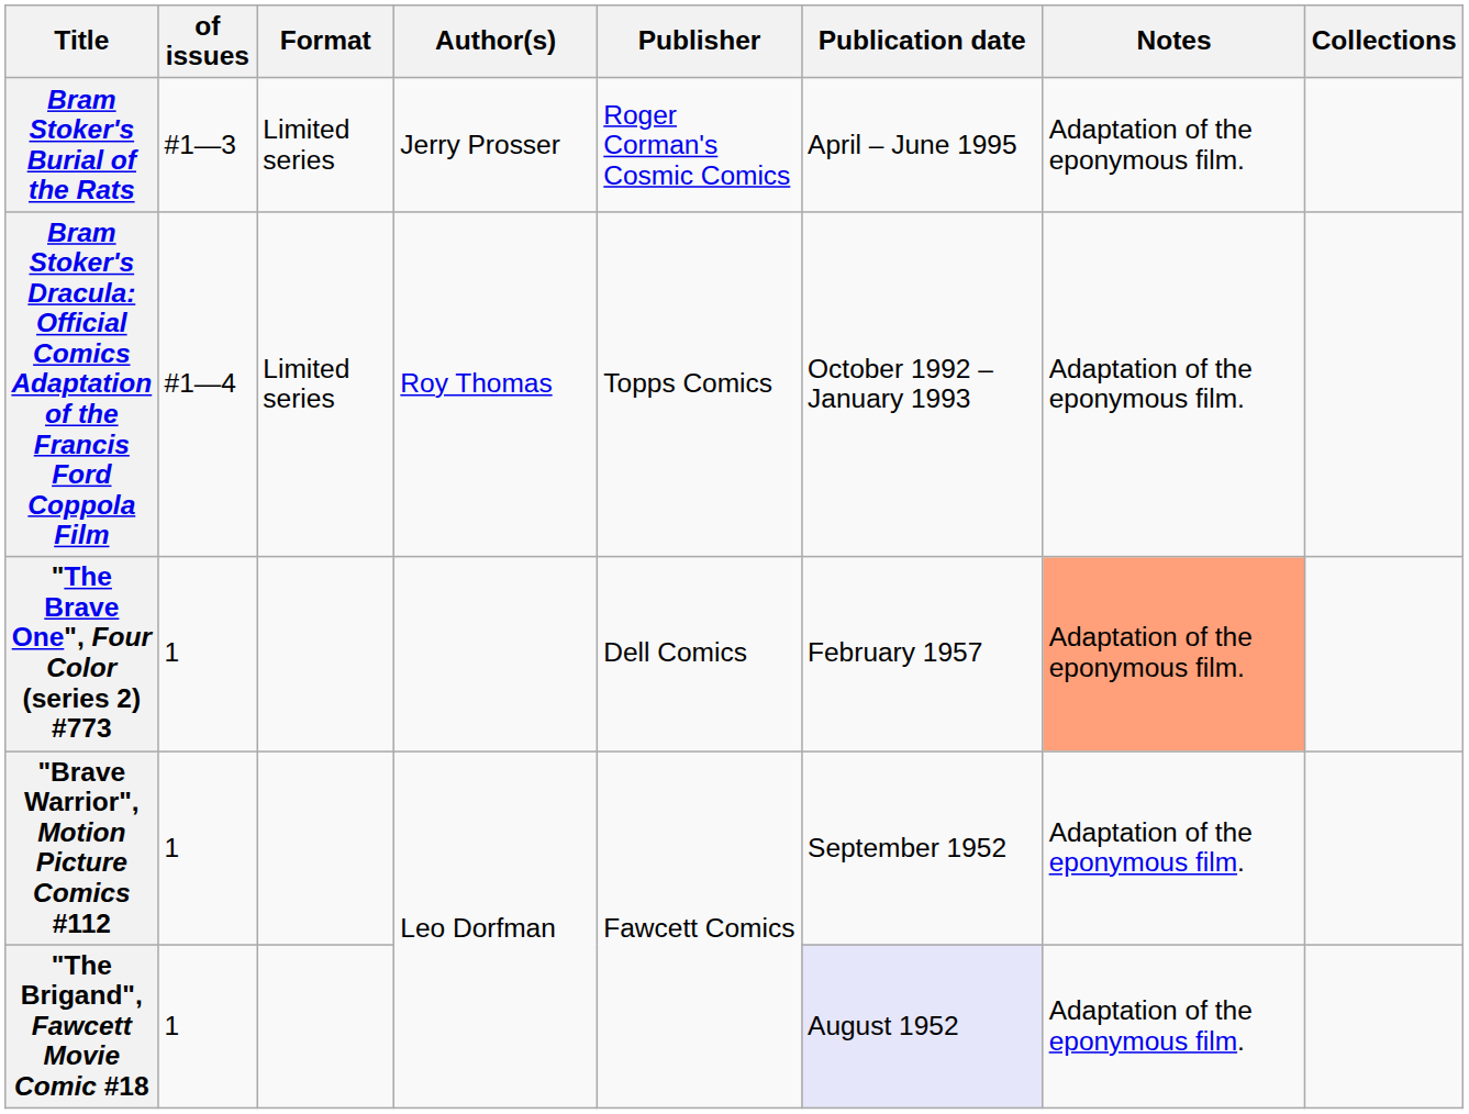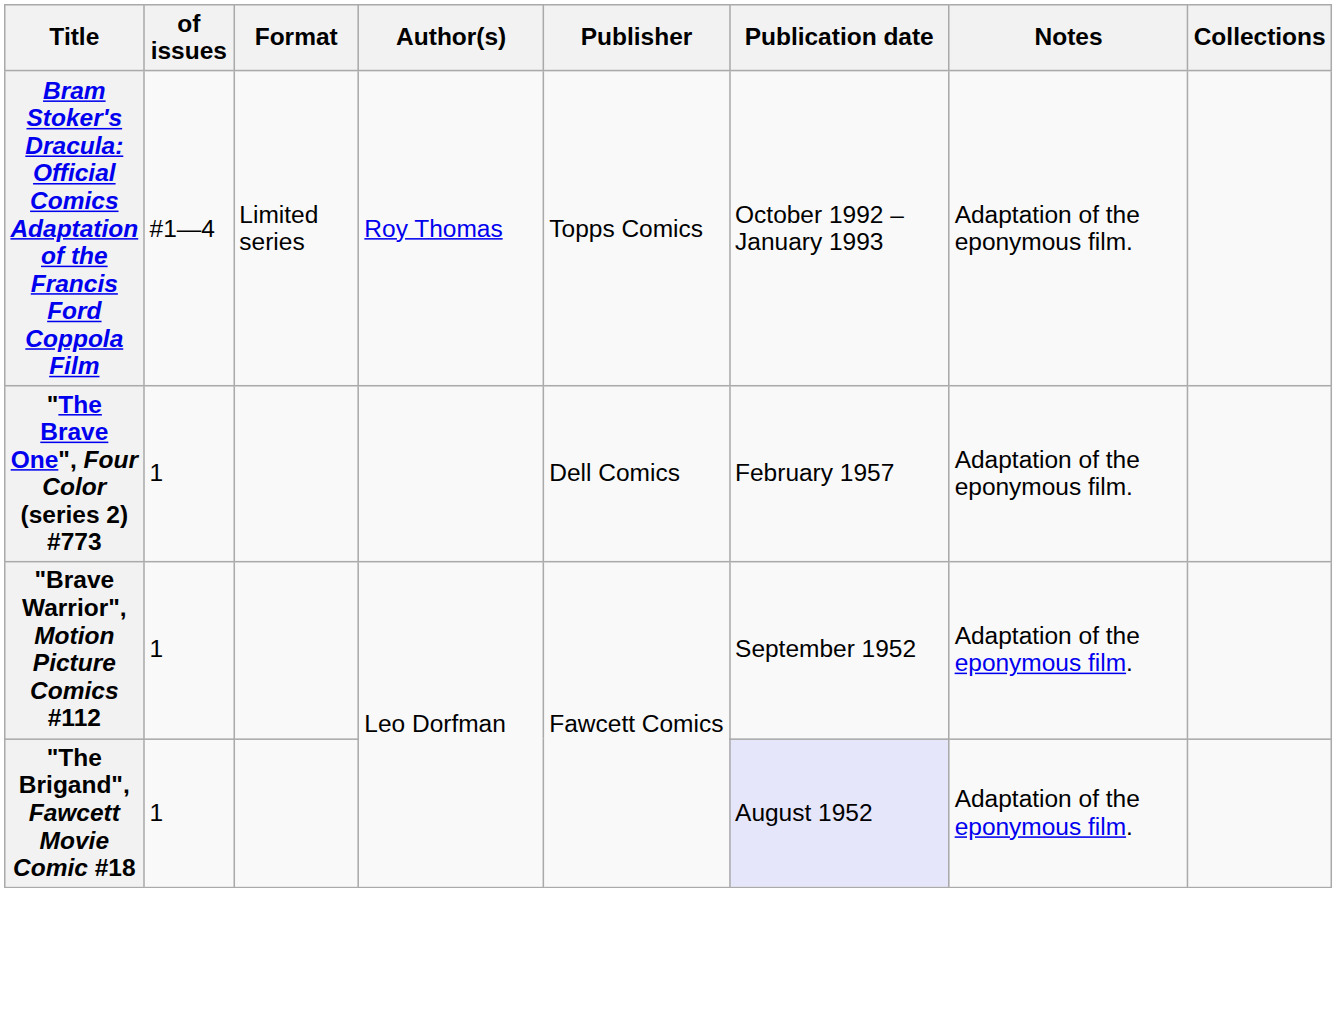 <table class="wikitable">
 <tr>
 <th>Title</th>
 <th style="width:40pt"> of issues</th>
 <th style="width:75pt">Format</th>
 <th style="width:125pt">Author(s)</th>
 <th style="width:125pt">Publisher</th>
 <th style="width:150pt">Publication date</th>
 <th style="width:175pt">Notes</th>
 <th>Collections</th>
-</tr>
-<tr>
-<th><em><a href='#'>Bram Stoker's Burial of the Rats</a></em></th>
-<td>#1—3</td>
-<td>Limited series</td>
-<td>Jerry Prosser</td>
-<td><a href='#'>Roger Corman's Cosmic Comics</a></td>
-<td>April – June 1995</td>
-<td>Adaptation of the eponymous film.</td>
-<td></td>
 </tr>
 <tr>
 <th><em><a href='#'>Bram Stoker's Dracula: Official Comics Adaptation of the Francis Ford Coppola Film</a></em></th>
 <td>#1—4</td>
 <td>Limited series</td>
 <td><a href='#'>Roy Thomas</a></td>
 <td>Topps Comics</td>
 <td>October 1992 – January 1993</td>
 <td>Adaptation of the eponymous film.</td>
 <td></td>
 </tr>
 <tr>
 <th>"<a href='#'>The Brave One</a>", <em>Four Color</em> (series 2) #773</th>
 <td>1</td>
 <td></td>
 <td></td>
 <td>Dell Comics</td>
 <td>February 1957</td>
-<td style="background: lightsalmon;">Adaptation of the eponymous film.</td>
+<td>Adaptation of the eponymous film.</td>
 <td></td>
 </tr>
 <tr>
 <th>"Brave Warrior", <em>Motion Picture Comics</em> #112</th>
 <td>1</td>
 <td></td>
 <td rowspan="2">Leo Dorfman</td>
 <td rowspan="2">Fawcett Comics</td>
 <td>September 1952</td>
 <td>Adaptation of the <a href='#'>eponymous film</a>.</td>
 <td></td>
 </tr>
 <tr>
 <th>"The Brigand", <em>Fawcett Movie Comic</em> #18</th>
 <td>1</td>
 <td></td>
 <td style="background: lavender;">August 1952</td>
 <td>Adaptation of the <a href='#'>eponymous film</a>.</td>
 <td></td>
 </tr>
 </table>
